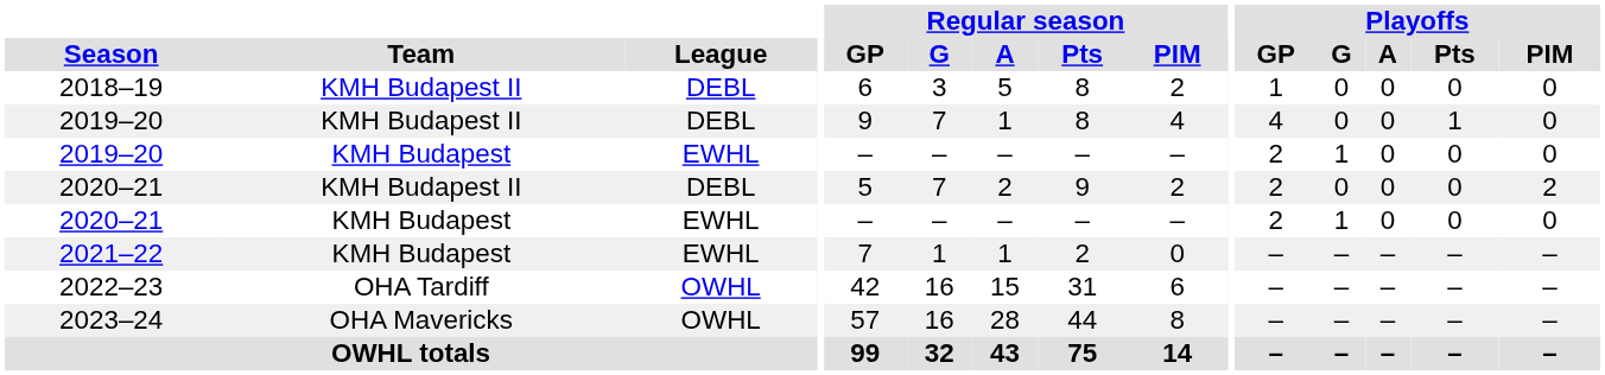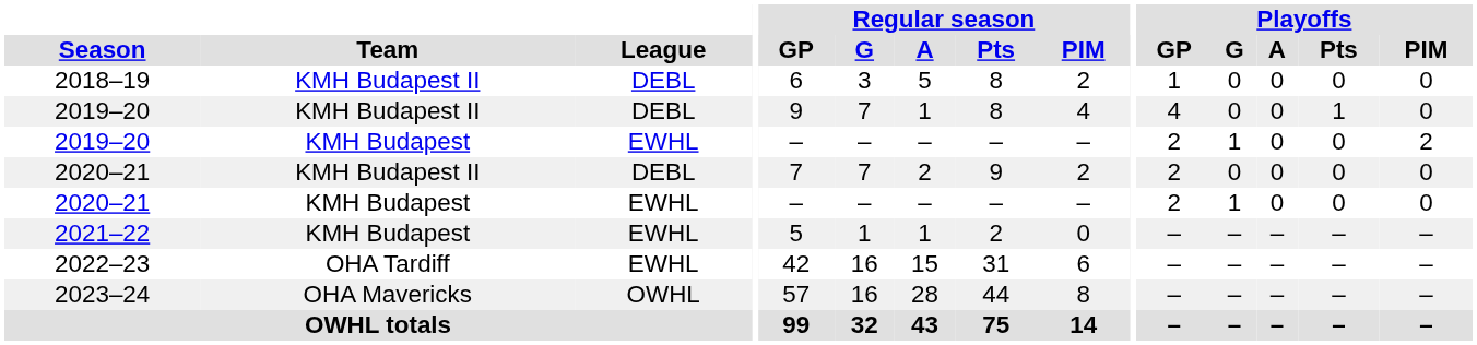 <table border="0" cellpadding="1" cellspacing="0" style="text-align:center; width:60em">
 <tr bgcolor="#e0e0e0">
 <th colspan="3" bgcolor="#ffffff"></th>
 <th rowspan="97" bgcolor="#ffffff"></th>
 <th colspan="5"><a href='#'>Regular season</a></th>
 <th rowspan="97" bgcolor="#ffffff"></th>
 <th colspan="5"><a href='#'>Playoffs</a></th>
 </tr>
 <tr bgcolor="#e0e0e0">
 <th><a href='#'>Season</a></th>
 <th>Team</th>
 <th>League</th>
 <th>GP</th>
 <th><a href='#'>G</a></th>
 <th><a href='#'>A</a></th>
 <th><a href='#'>Pts</a></th>
 <th><a href='#'>PIM</a></th>
 <th>GP</th>
 <th>G</th>
 <th>A</th>
 <th>Pts</th>
 <th>PIM</th>
 </tr>
 <tr>
 <td>2018–19</td>
 <td><a href='#'>KMH Budapest II</a></td>
 <td><a href='#'>DEBL</a></td>
 <td>6</td>
 <td>3</td>
 <td>5</td>
 <td>8</td>
 <td>2</td>
 <td>1</td>
 <td>0</td>
 <td>0</td>
 <td>0</td>
 <td>0</td>
 </tr>
 <tr bgcolor="f0f0f0">
 <td>2019–20</td>
 <td>KMH Budapest II</td>
 <td>DEBL</td>
 <td>9</td>
 <td>7</td>
 <td>1</td>
 <td>8</td>
 <td>4</td>
 <td>4</td>
 <td>0</td>
 <td>0</td>
 <td>1</td>
 <td>0</td>
 </tr>
 <tr>
 <td><a href='#'>2019–20</a></td>
 <td><a href='#'>KMH Budapest</a></td>
 <td><a href='#'>EWHL</a></td>
 <td>–</td>
 <td>–</td>
 <td>–</td>
 <td>–</td>
 <td>–</td>
 <td>2</td>
 <td>1</td>
 <td>0</td>
 <td>0</td>
-<td>0</td>
+<td>2</td>
 </tr>
 <tr bgcolor="f0f0f0">
 <td>2020–21</td>
 <td>KMH Budapest II</td>
 <td>DEBL</td>
-<td>5</td>
+<td>7</td>
 <td>7</td>
 <td>2</td>
 <td>9</td>
 <td>2</td>
 <td>2</td>
 <td>0</td>
 <td>0</td>
 <td>0</td>
-<td>2</td>
+<td>0</td>
 </tr>
 <tr>
 <td><a href='#'>2020–21</a></td>
 <td>KMH Budapest</td>
 <td>EWHL</td>
 <td>–</td>
 <td>–</td>
 <td>–</td>
 <td>–</td>
 <td>–</td>
 <td>2</td>
 <td>1</td>
 <td>0</td>
 <td>0</td>
 <td>0</td>
 </tr>
 <tr bgcolor="f0f0f0">
 <td><a href='#'>2021–22</a></td>
 <td>KMH Budapest</td>
 <td>EWHL</td>
-<td>7</td>
+<td>5</td>
 <td>1</td>
 <td>1</td>
 <td>2</td>
 <td>0</td>
 <td>–</td>
 <td>–</td>
 <td>–</td>
 <td>–</td>
 <td>–</td>
 </tr>
 <tr>
 <td>2022–23</td>
 <td>OHA Tardiff</td>
-<td><a href='#'>OWHL</a></td>
+<td>EWHL</td>
 <td>42</td>
 <td>16</td>
 <td>15</td>
 <td>31</td>
 <td>6</td>
 <td>–</td>
 <td>–</td>
 <td>–</td>
 <td>–</td>
 <td>–</td>
 </tr>
 <tr bgcolor="f0f0f0">
 <td>2023–24</td>
 <td>OHA Mavericks</td>
 <td>OWHL</td>
 <td>57</td>
 <td>16</td>
 <td>28</td>
 <td>44</td>
 <td>8</td>
 <td>–</td>
 <td>–</td>
 <td>–</td>
 <td>–</td>
 <td>–</td>
 </tr>
 <tr bgcolor="e0e0e0">
 <th colspan="3">OWHL totals</th>
 <th>99</th>
 <th>32</th>
 <th>43</th>
 <th>75</th>
 <th>14</th>
 <th>–</th>
 <th>–</th>
 <th>–</th>
 <th>–</th>
 <th>–</th>
 </tr>
 </table>
